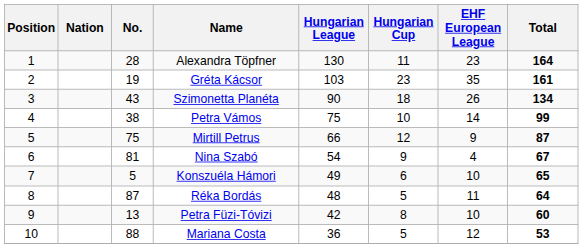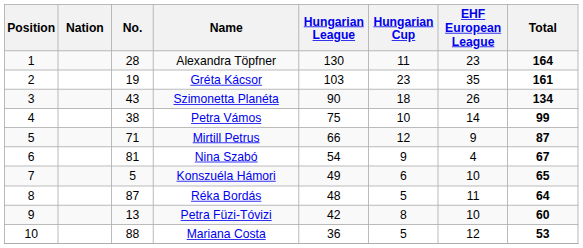 <table class="wikitable" style="font-size: 95%; text-align: center">
 <tr>
 <th width=60>Position</th>
 <th width=60>Nation</th>
 <th width=45>No.</th>
 <th width=175>Name</th>
 <th width=80><a href='#'>Hungarian League</a></th>
 <th width=80><a href='#'>Hungarian Cup</a></th>
 <th width=80><a href='#'>EHF European League</a></th>
 <th width=80>Total</th>
 </tr>
 <tr>
 <td>1</td>
 <td></td>
 <td>28</td>
 <td>Alexandra Töpfner</td>
 <td>130</td>
 <td>11</td>
 <td>23</td>
 <td><strong>164</strong></td>
 </tr>
 <tr bgcolor="white">
 <td>2</td>
 <td></td>
 <td>19</td>
 <td><a href='#'>Gréta Kácsor</a></td>
 <td>103</td>
 <td>23</td>
 <td>35</td>
 <td><strong>161</strong></td>
 </tr>
 <tr>
 <td>3</td>
 <td></td>
 <td>43</td>
 <td><a href='#'>Szimonetta Planéta</a></td>
 <td>90</td>
 <td>18</td>
 <td>26</td>
 <td><strong>134</strong></td>
 </tr>
 <tr bgcolor="white">
 <td>4</td>
 <td></td>
 <td>38</td>
 <td><a href='#'>Petra Vámos</a></td>
 <td>75</td>
 <td>10</td>
 <td>14</td>
 <td><strong>99</strong></td>
 </tr>
 <tr>
 <td>5</td>
 <td></td>
-<td>75</td>
+<td>71</td>
 <td><a href='#'>Mirtill Petrus</a></td>
 <td>66</td>
 <td>12</td>
 <td>9</td>
 <td><strong>87</strong></td>
 </tr>
 <tr bgcolor="white">
 <td>6</td>
 <td></td>
 <td>81</td>
 <td><a href='#'>Nina Szabó</a></td>
 <td>54</td>
 <td>9</td>
 <td>4</td>
 <td><strong>67</strong></td>
 </tr>
 <tr>
 <td>7</td>
 <td></td>
 <td>5</td>
 <td><a href='#'>Konszuéla Hámori</a></td>
 <td>49</td>
 <td>6</td>
 <td>10</td>
 <td><strong>65</strong></td>
 </tr>
 <tr bgcolor="white">
 <td>8</td>
 <td></td>
 <td>87</td>
 <td><a href='#'>Réka Bordás</a></td>
 <td>48</td>
 <td>5</td>
 <td>11</td>
 <td><strong>64</strong></td>
 </tr>
 <tr>
 <td>9</td>
 <td></td>
 <td>13</td>
 <td><a href='#'>Petra Füzi-Tóvizi</a></td>
 <td>42</td>
 <td>8</td>
 <td>10</td>
 <td><strong>60</strong></td>
 </tr>
 <tr bgcolor="white">
 <td>10</td>
 <td></td>
 <td>88</td>
 <td><a href='#'>Mariana Costa</a></td>
 <td>36</td>
 <td>5</td>
 <td>12</td>
 <td><strong>53</strong></td>
 </tr>
 <tr>
 </tr>
 </table>
